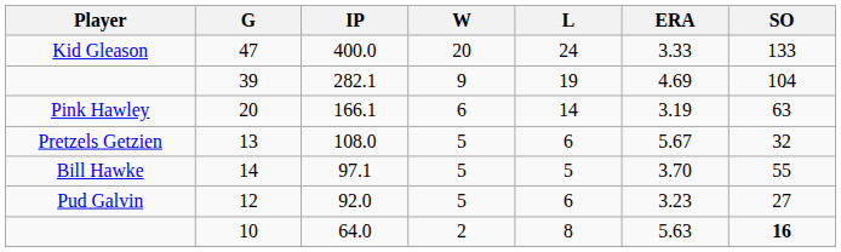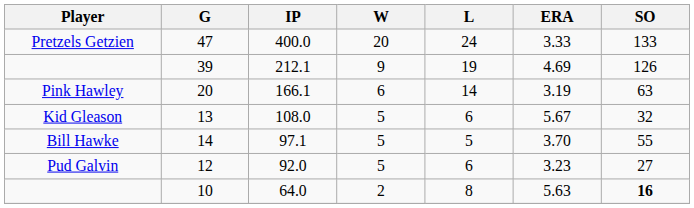 <table class="wikitable sortable">
 <tr>
 <th bgcolor="#DDDDFF" width="16%">Player</th>
 <th bgcolor="#DDDDFF" width="9%">G</th>
 <th bgcolor="#DDDDFF" width="9%">IP</th>
 <th bgcolor="#DDDDFF" width="9%">W</th>
 <th bgcolor="#DDDDFF" width="9%">L</th>
 <th bgcolor="#DDDDFF" width="9%">ERA</th>
 <th bgcolor="#DDDDFF" width="9%">SO</th>
 </tr>
 <tr align="center">
-<td><a href='#'>Kid Gleason</a></td>
+<td><a href='#'>Pretzels Getzien</a></td>
 <td>47</td>
 <td>400.0</td>
 <td>20</td>
 <td>24</td>
 <td>3.33</td>
 <td>133</td>
 </tr>
 <tr align=center>
 <td></td>
 <td>39</td>
-<td>282.1</td>
+<td>212.1</td>
 <td>9</td>
 <td>19</td>
 <td>4.69</td>
-<td>104</td>
+<td>126</td>
 </tr>
 <tr align="center">
 <td><a href='#'>Pink Hawley</a></td>
 <td>20</td>
 <td>166.1</td>
 <td>6</td>
 <td>14</td>
 <td>3.19</td>
 <td>63</td>
 </tr>
 <tr align=center>
-<td><a href='#'>Pretzels Getzien</a></td>
+<td><a href='#'>Kid Gleason</a></td>
 <td>13</td>
 <td>108.0</td>
 <td>5</td>
 <td>6</td>
 <td>5.67</td>
 <td>32</td>
 </tr>
 <tr align=center>
 <td><a href='#'>Bill Hawke</a></td>
 <td>14</td>
 <td>97.1</td>
 <td>5</td>
 <td>5</td>
 <td>3.70</td>
 <td>55</td>
 </tr>
 <tr align=center>
 <td><a href='#'>Pud Galvin</a></td>
 <td>12</td>
 <td>92.0</td>
 <td>5</td>
 <td>6</td>
 <td>3.23</td>
 <td>27</td>
 </tr>
 <tr align=center>
 <td></td>
 <td>10</td>
 <td>64.0</td>
 <td>2</td>
 <td>8</td>
 <td>5.63</td>
 <td><strong>16</strong></td>
 </tr>
 <tr align="center">
 </tr>
 </table>
